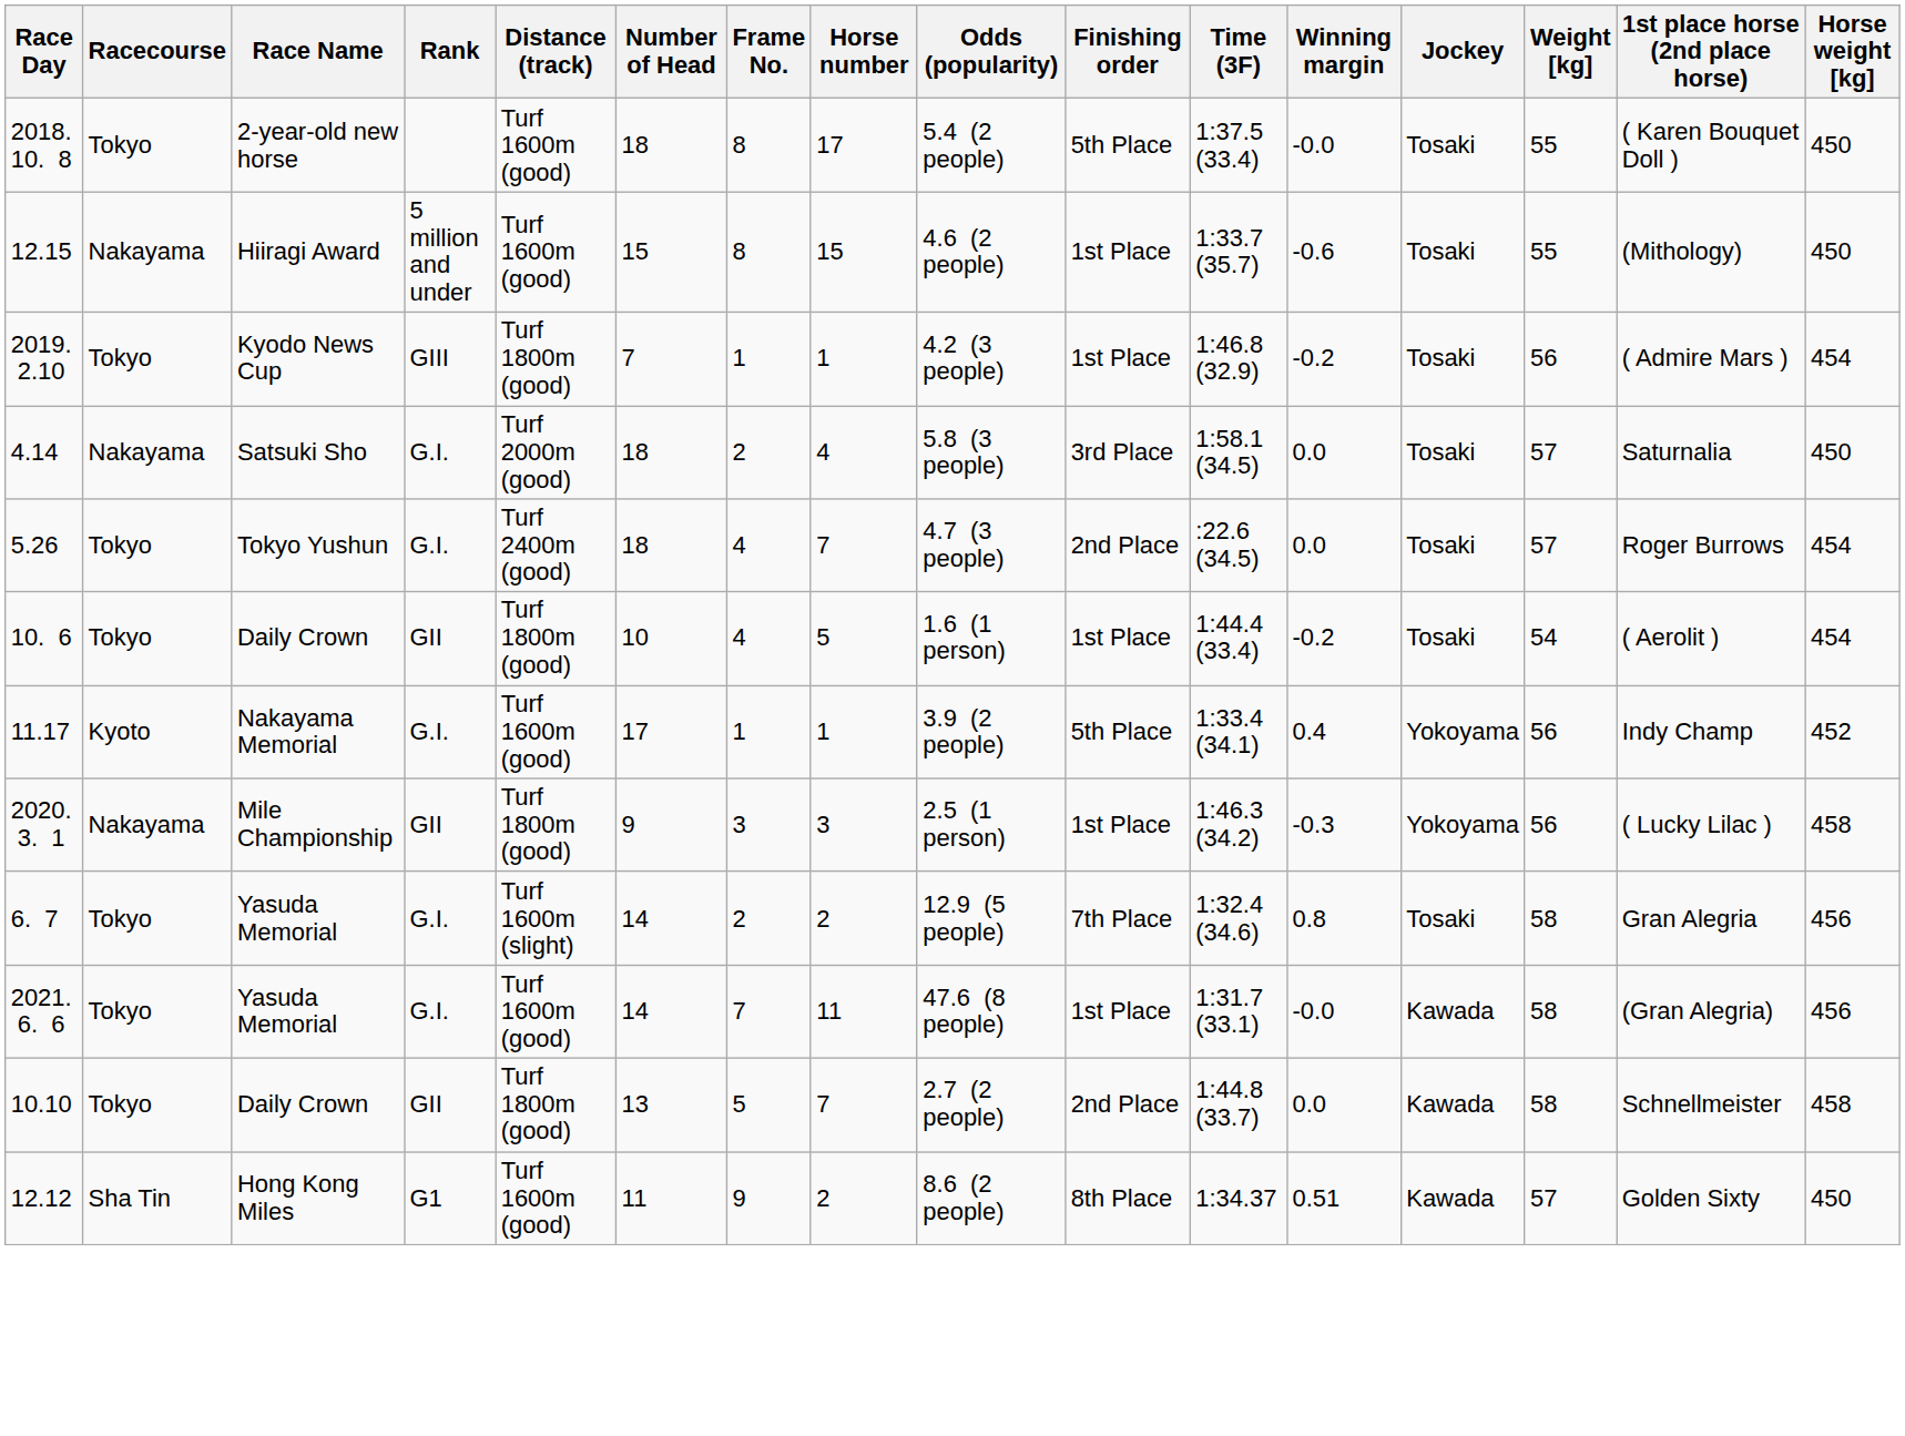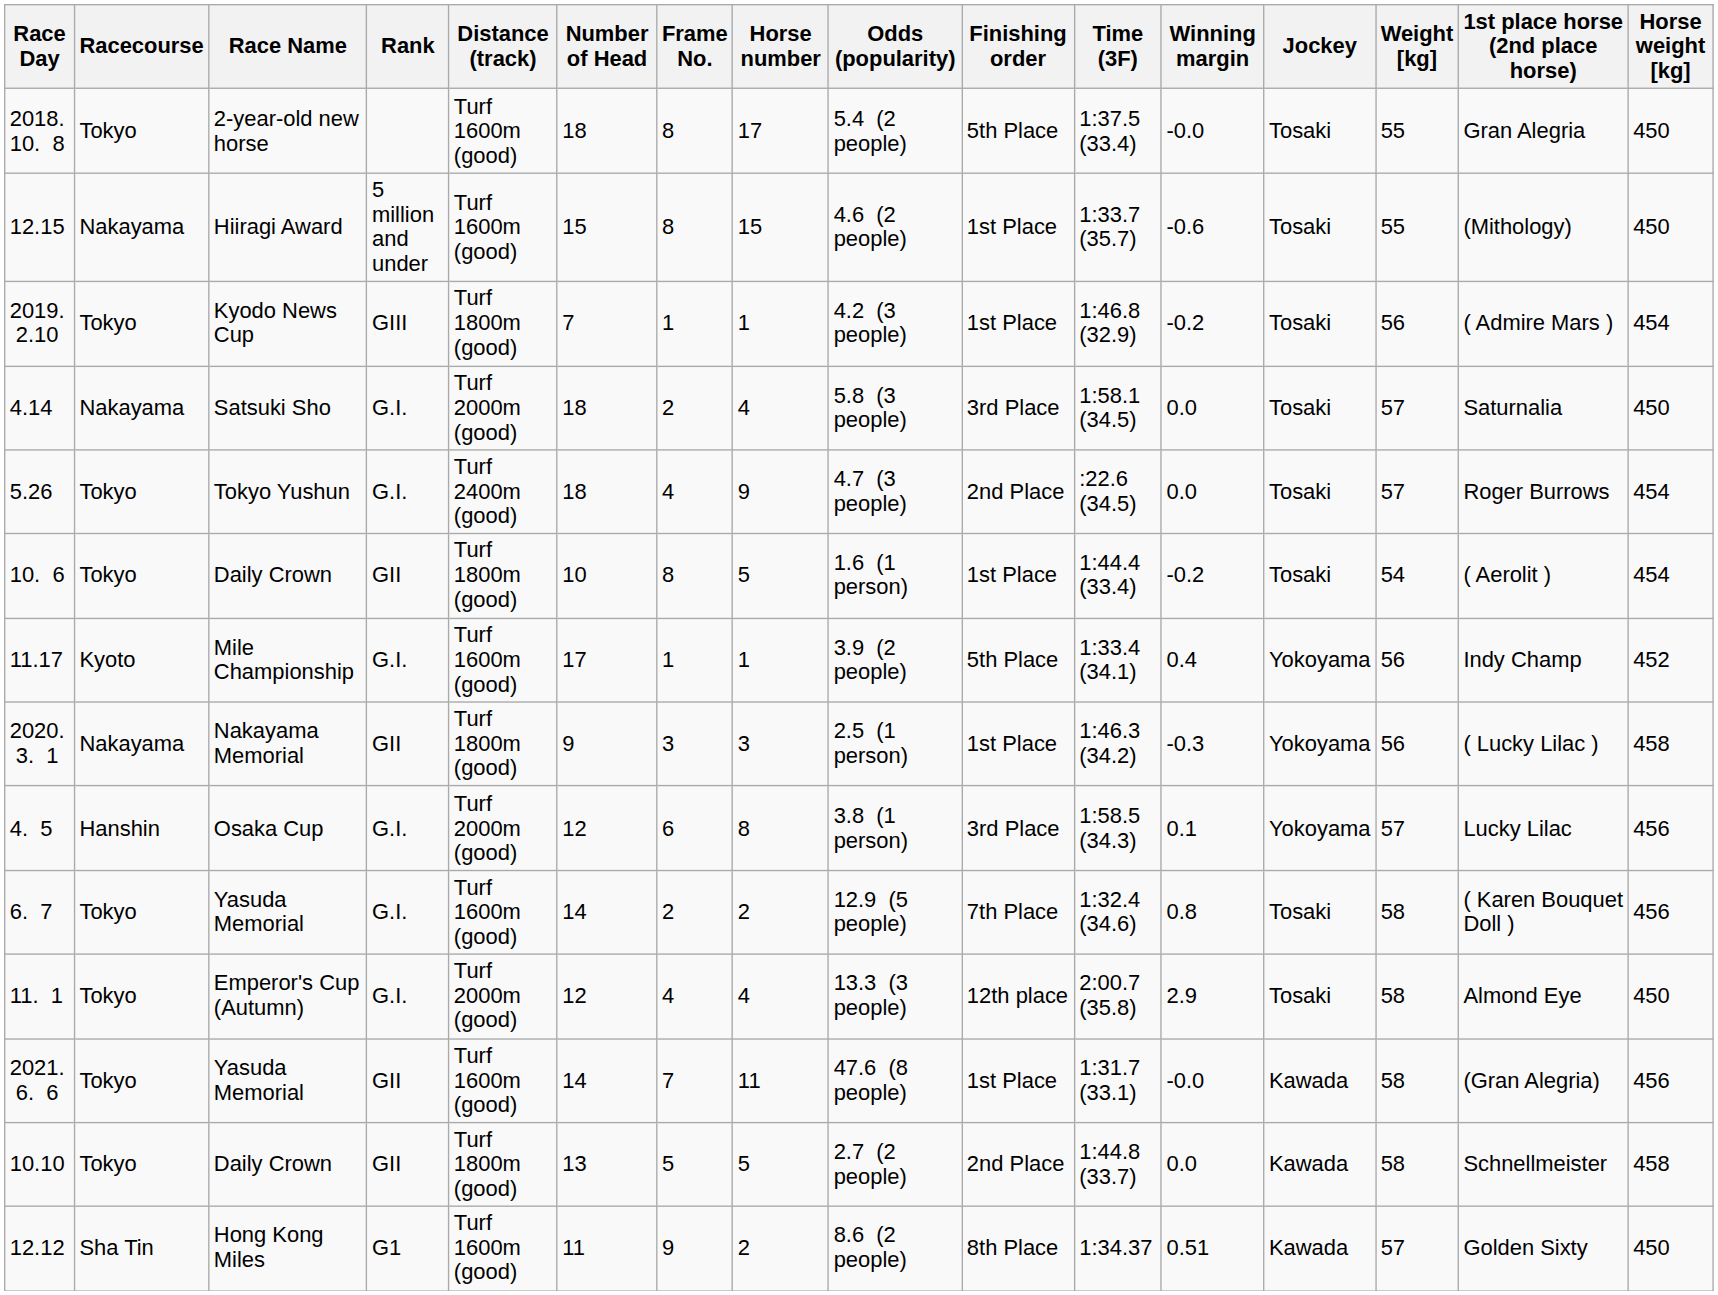 <table class="wikitable">
 <tr>
 <th>Race Day</th>
 <th>Racecourse</th>
 <th>Race Name</th>
 <th>Rank</th>
 <th>Distance (track)</th>
 <th>Number of Head</th>
 <th>Frame<br>No.</th>
 <th>Horse number</th>
 <th>Odds<br>(popularity)</th>
 <th>Finishing order</th>
 <th>Time<br>(3F)</th>
 <th>Winning margin</th>
 <th>Jockey</th>
 <th>Weight<br>[kg]</th>
 <th>1st place horse (2nd place horse)</th>
 <th>Horse weight<br>[kg]</th>
 </tr>
 <tr>
 <td>2018. 10.  8</td>
 <td>Tokyo</td>
 <td>2-year-old new horse</td>
 <td></td>
 <td>Turf 1600m (good)</td>
 <td>18</td>
 <td>8</td>
 <td>17</td>
 <td>5.4  (2 people)</td>
 <td>5th Place</td>
 <td>1:37.5 (33.4)</td>
 <td>-0.0</td>
 <td>Tosaki</td>
 <td>55</td>
-<td>( Karen Bouquet Doll )</td>
+<td>Gran Alegria</td>
 <td>450</td>
 </tr>
 <tr>
 <td>12.15</td>
 <td>Nakayama</td>
 <td>Hiiragi Award</td>
 <td>5 million and under</td>
 <td>Turf 1600m (good)</td>
 <td>15</td>
 <td>8</td>
 <td>15</td>
 <td>4.6  (2 people)</td>
 <td>1st Place</td>
 <td>1:33.7 (35.7)</td>
 <td>-0.6</td>
 <td>Tosaki</td>
 <td>55</td>
 <td>(Mithology)</td>
 <td>450</td>
 </tr>
 <tr>
 <td>2019.  2.10</td>
 <td>Tokyo</td>
 <td>Kyodo News Cup</td>
 <td>GIII</td>
 <td>Turf 1800m (good)</td>
 <td>7</td>
 <td>1</td>
 <td>1</td>
 <td>4.2  (3 people)</td>
 <td>1st Place</td>
 <td>1:46.8 (32.9)</td>
 <td>-0.2</td>
 <td>Tosaki</td>
 <td>56</td>
 <td>( Admire Mars )</td>
 <td>454</td>
 </tr>
 <tr>
 <td>4.14</td>
 <td>Nakayama</td>
 <td>Satsuki Sho</td>
 <td>G.I.</td>
 <td>Turf 2000m (good)</td>
 <td>18</td>
 <td>2</td>
 <td>4</td>
 <td>5.8  (3 people)</td>
 <td>3rd Place</td>
 <td>1:58.1 (34.5)</td>
 <td>0.0</td>
 <td>Tosaki</td>
 <td>57</td>
 <td>Saturnalia</td>
 <td>450</td>
 </tr>
 <tr>
 <td>5.26</td>
 <td>Tokyo</td>
 <td>Tokyo Yushun</td>
 <td>G.I.</td>
 <td>Turf 2400m (good)</td>
 <td>18</td>
 <td>4</td>
-<td>7</td>
+<td>9</td>
 <td>4.7  (3 people)</td>
 <td>2nd Place</td>
 <td>:22.6 (34.5)</td>
 <td>0.0</td>
 <td>Tosaki</td>
 <td>57</td>
 <td>Roger Burrows</td>
 <td>454</td>
 </tr>
 <tr>
 <td>10.  6</td>
 <td>Tokyo</td>
 <td>Daily Crown</td>
 <td>GII</td>
 <td>Turf 1800m (good)</td>
 <td>10</td>
-<td>4</td>
+<td>8</td>
 <td>5</td>
 <td>1.6  (1 person)</td>
 <td>1st Place</td>
 <td>1:44.4 (33.4)</td>
 <td>-0.2</td>
 <td>Tosaki</td>
 <td>54</td>
 <td>( Aerolit )</td>
 <td>454</td>
 </tr>
 <tr>
 <td>11.17</td>
 <td>Kyoto</td>
-<td>Nakayama Memorial</td>
+<td>Mile Championship</td>
 <td>G.I.</td>
 <td>Turf 1600m (good)</td>
 <td>17</td>
 <td>1</td>
 <td>1</td>
 <td>3.9  (2 people)</td>
 <td>5th Place</td>
 <td>1:33.4 (34.1)</td>
 <td>0.4</td>
 <td>Yokoyama</td>
 <td>56</td>
 <td>Indy Champ</td>
 <td>452</td>
 </tr>
 <tr>
 <td>2020.  3.  1</td>
 <td>Nakayama</td>
-<td>Mile Championship</td>
+<td>Nakayama Memorial</td>
 <td>GII</td>
 <td>Turf 1800m (good)</td>
 <td>9</td>
 <td>3</td>
 <td>3</td>
 <td>2.5  (1 person)</td>
 <td>1st Place</td>
 <td>1:46.3 (34.2)</td>
 <td>-0.3</td>
 <td>Yokoyama</td>
 <td>56</td>
 <td>( Lucky Lilac )</td>
 <td>458</td>
 </tr>
 <tr>
+<td>4.  5</td>
+<td>Hanshin</td>
+<td>Osaka Cup</td>
+<td>G.I.</td>
+<td>Turf 2000m (good)</td>
+<td>12</td>
+<td>6</td>
+<td>8</td>
+<td>3.8  (1 person)</td>
+<td>3rd Place</td>
+<td>1:58.5 (34.3)</td>
+<td>0.1</td>
+<td>Yokoyama</td>
+<td>57</td>
+<td>Lucky Lilac</td>
+<td>456</td>
+</tr>
+<tr>
 <td>6.  7</td>
 <td>Tokyo</td>
 <td>Yasuda Memorial</td>
 <td>G.I.</td>
-<td>Turf 1600m (slight)</td>
+<td>Turf 1600m (good)</td>
 <td>14</td>
 <td>2</td>
 <td>2</td>
 <td>12.9  (5 people)</td>
 <td>7th Place</td>
 <td>1:32.4 (34.6)</td>
 <td>0.8</td>
 <td>Tosaki</td>
 <td>58</td>
-<td>Gran Alegria</td>
+<td>( Karen Bouquet Doll )</td>
 <td>456</td>
+</tr>
+<tr>
+<td>11.  1</td>
+<td>Tokyo</td>
+<td>Emperor's Cup (Autumn)</td>
+<td>G.I.</td>
+<td>Turf 2000m (good)</td>
+<td>12</td>
+<td>4</td>
+<td>4</td>
+<td>13.3  (3 people)</td>
+<td>12th place</td>
+<td>2:00.7 (35.8)</td>
+<td>2.9</td>
+<td>Tosaki</td>
+<td>58</td>
+<td>Almond Eye</td>
+<td>450</td>
 </tr>
 <tr>
 <td>2021.  6.  6</td>
 <td>Tokyo</td>
 <td>Yasuda Memorial</td>
-<td>G.I.</td>
+<td>GII</td>
 <td>Turf 1600m (good)</td>
 <td>14</td>
 <td>7</td>
 <td>11</td>
 <td>47.6  (8 people)</td>
 <td>1st Place</td>
 <td>1:31.7 (33.1)</td>
 <td>-0.0</td>
 <td>Kawada</td>
 <td>58</td>
 <td>(Gran Alegria)</td>
 <td>456</td>
 </tr>
 <tr>
 <td>10.10</td>
 <td>Tokyo</td>
 <td>Daily Crown</td>
 <td>GII</td>
 <td>Turf 1800m (good)</td>
 <td>13</td>
 <td>5</td>
-<td>7</td>
+<td>5</td>
 <td>2.7  (2 people)</td>
 <td>2nd Place</td>
 <td>1:44.8 (33.7)</td>
 <td>0.0</td>
 <td>Kawada</td>
 <td>58</td>
 <td>Schnellmeister</td>
 <td>458</td>
 </tr>
 <tr>
 <td>12.12</td>
 <td>Sha Tin</td>
 <td>Hong Kong Miles</td>
 <td>G1</td>
 <td>Turf 1600m (good)</td>
 <td>11</td>
 <td>9</td>
 <td>2</td>
 <td>8.6  (2 people)</td>
 <td>8th Place</td>
 <td>1:34.37</td>
 <td>0.51</td>
 <td>Kawada</td>
 <td>57</td>
 <td>Golden Sixty</td>
 <td>450</td>
 </tr>
 </table>
